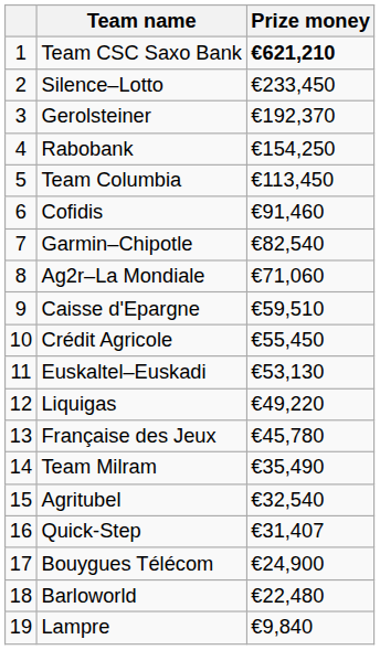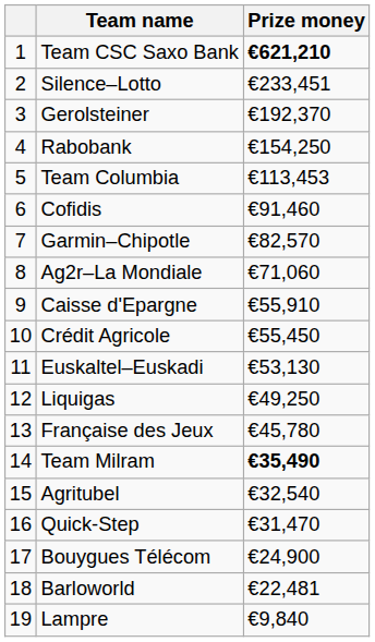 <table class="wikitable">
 <tr>
 <th></th>
 <th scope="col">Team name</th>
 <th>Prize money</th>
 </tr>
 <tr>
 <td style="text-align:center;">1</td>
 <td>Team CSC Saxo Bank</td>
 <td><strong>€621,210</strong></td>
 </tr>
 <tr>
 <td style="text-align:center;">2</td>
 <td>Silence–Lotto</td>
-<td>€233,450</td>
+<td>€233,451</td>
 </tr>
 <tr>
 <td style="text-align:center;">3</td>
 <td>Gerolsteiner</td>
 <td>€192,370</td>
 </tr>
 <tr>
 <td style="text-align:center;">4</td>
 <td>Rabobank</td>
 <td>€154,250</td>
 </tr>
 <tr>
 <td style="text-align:center;">5</td>
 <td>Team Columbia</td>
-<td>€113,450</td>
+<td>€113,453</td>
 </tr>
 <tr>
 <td style="text-align:center;">6</td>
 <td>Cofidis</td>
 <td>€91,460</td>
 </tr>
 <tr>
 <td style="text-align:center;">7</td>
 <td>Garmin–Chipotle</td>
-<td>€82,540</td>
+<td>€82,570</td>
 </tr>
 <tr>
 <td style="text-align:center;">8</td>
 <td>Ag2r–La Mondiale</td>
 <td>€71,060</td>
 </tr>
 <tr>
 <td style="text-align:center;">9</td>
 <td>Caisse d'Epargne</td>
-<td>€59,510</td>
+<td>€55,910</td>
 </tr>
 <tr>
 <td style="text-align:center;">10</td>
 <td>Crédit Agricole</td>
 <td>€55,450</td>
 </tr>
 <tr>
 <td style="text-align:center;">11</td>
 <td>Euskaltel–Euskadi</td>
 <td>€53,130</td>
 </tr>
 <tr>
 <td style="text-align:center;">12</td>
 <td>Liquigas</td>
-<td>€49,220</td>
+<td>€49,250</td>
 </tr>
 <tr>
 <td style="text-align:center;">13</td>
 <td>Française des Jeux</td>
 <td>€45,780</td>
 </tr>
 <tr>
 <td style="text-align:center;">14</td>
 <td>Team Milram</td>
-<td>€35,490</td>
+<td><strong>€35,490</strong></td>
 </tr>
 <tr>
 <td style="text-align:center;">15</td>
 <td>Agritubel</td>
 <td>€32,540</td>
 </tr>
 <tr>
 <td style="text-align:center;">16</td>
 <td>Quick-Step</td>
-<td>€31,407</td>
+<td>€31,470</td>
 </tr>
 <tr>
 <td style="text-align:center;">17</td>
 <td>Bouygues Télécom</td>
 <td>€24,900</td>
 </tr>
 <tr>
 <td style="text-align:center;">18</td>
 <td>Barloworld</td>
-<td>€22,480</td>
+<td>€22,481</td>
 </tr>
 <tr>
 <td style="text-align:center;">19</td>
 <td>Lampre</td>
 <td>€9,840</td>
 </tr>
 </table>
